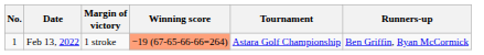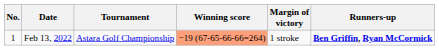 <table class="wikitable" style="font-size:95%;">
 <tr>
 <th>No.</th>
 <th>Date</th>
+<th>Tournament</th>
+<th>Winning score</th>
 <th>Margin of<br>victory</th>
-<th>Winning score</th>
-<th>Tournament</th>
 <th>Runners-up</th>
 </tr>
 <tr>
 <td align=center>1</td>
 <td align=right>Feb 13, <a href='#'>2022</a></td>
+<td><a href='#'>Astara Golf Championship</a></td>
+<td style="background: lightsalmon;">−19 (67-65-66-66=264)</td>
 <td>1 stroke</td>
-<td style="background: lightsalmon;">−19 (67-65-66-66=264)</td>
-<td><a href='#'>Astara Golf Championship</a></td>
-<td> <a href='#'>Ben Griffin</a>,  <a href='#'>Ryan McCormick</a></td>
+<td><strong> <a href='#'>Ben Griffin</a>,  <a href='#'>Ryan McCormick</a></strong></td>
 </tr>
 </table>
